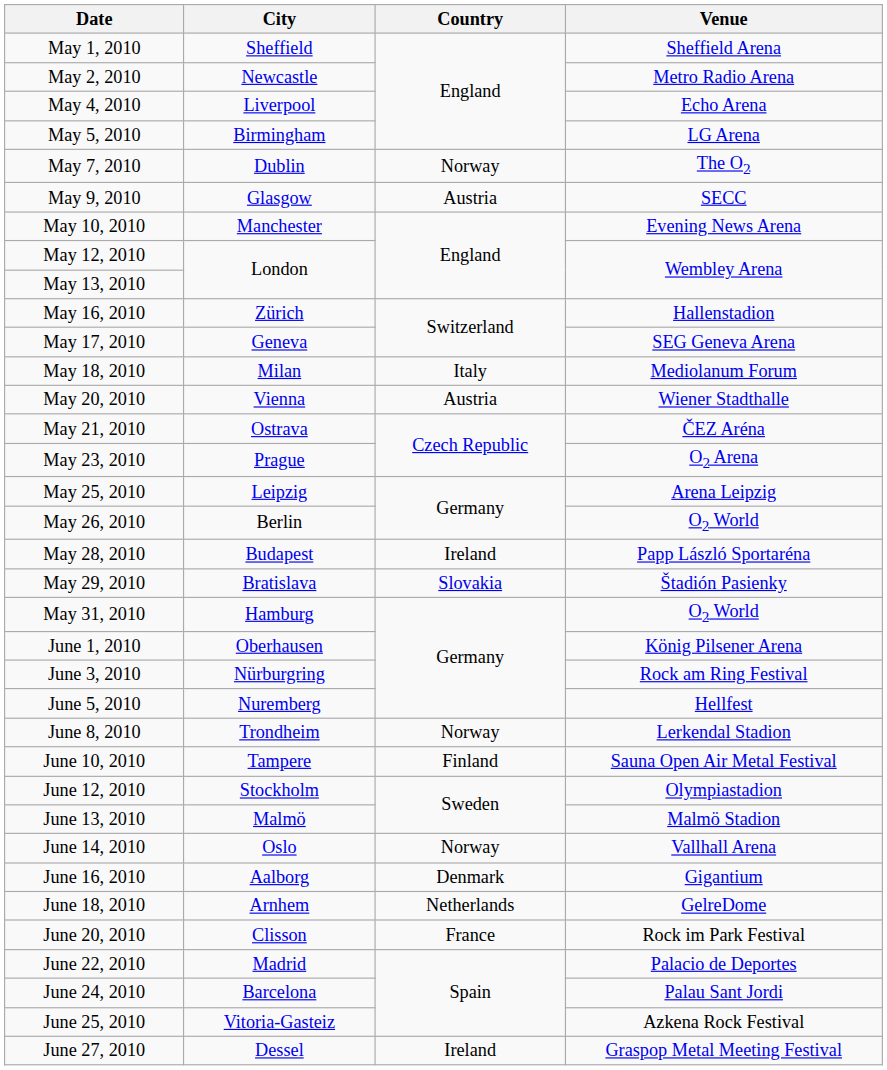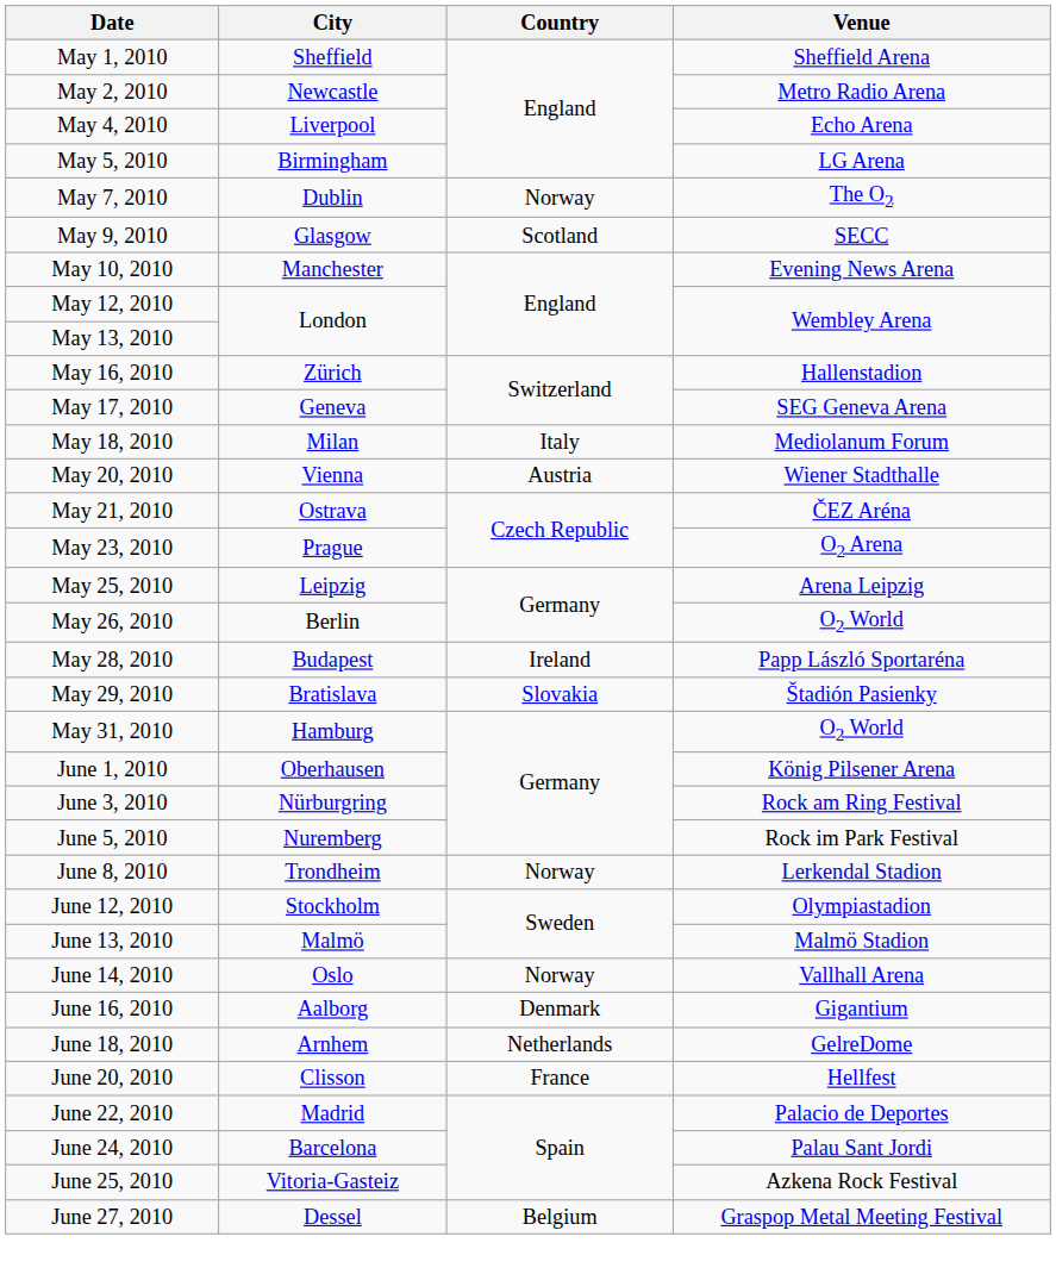 <table class="wikitable" style="text-align:center;">
 <tr>
 <th style="width:150px;">Date</th>
 <th style="width:160px;">City</th>
 <th style="width:160px;">Country</th>
 <th style="width:270px;">Venue</th>
 </tr>
 <tr>
 <td>May 1, 2010</td>
 <td><a href='#'>Sheffield</a></td>
 <td rowspan="4">England</td>
 <td><a href='#'>Sheffield Arena</a></td>
 </tr>
 <tr>
 <td>May 2, 2010</td>
 <td><a href='#'>Newcastle</a></td>
 <td><a href='#'>Metro Radio Arena</a></td>
 </tr>
 <tr>
 <td>May 4, 2010</td>
 <td><a href='#'>Liverpool</a></td>
 <td><a href='#'>Echo Arena</a></td>
 </tr>
 <tr>
 <td>May 5, 2010</td>
 <td><a href='#'>Birmingham</a></td>
 <td><a href='#'>LG Arena</a></td>
 </tr>
 <tr>
 <td>May 7, 2010</td>
 <td><a href='#'>Dublin</a></td>
 <td>Norway</td>
 <td><a href='#'>The O<sub>2</sub></a></td>
 </tr>
 <tr>
 <td>May 9, 2010</td>
 <td><a href='#'>Glasgow</a></td>
-<td>Austria</td>
+<td>Scotland</td>
 <td><a href='#'>SECC</a></td>
 </tr>
 <tr>
 <td>May 10, 2010</td>
 <td><a href='#'>Manchester</a></td>
 <td rowspan="3">England</td>
 <td><a href='#'>Evening News Arena</a></td>
 </tr>
 <tr>
 <td>May 12, 2010</td>
 <td rowspan="2">London</td>
 <td rowspan="2"><a href='#'>Wembley Arena</a></td>
 </tr>
 <tr>
 <td>May 13, 2010</td>
 </tr>
 <tr>
 <td>May 16, 2010</td>
 <td><a href='#'>Zürich</a></td>
 <td rowspan="2">Switzerland</td>
 <td><a href='#'>Hallenstadion</a></td>
 </tr>
 <tr>
 <td>May 17, 2010</td>
 <td><a href='#'>Geneva</a></td>
 <td><a href='#'>SEG Geneva Arena</a></td>
 </tr>
 <tr>
 <td>May 18, 2010</td>
 <td><a href='#'>Milan</a></td>
 <td>Italy</td>
 <td><a href='#'>Mediolanum Forum</a></td>
 </tr>
 <tr>
 <td>May 20, 2010</td>
 <td><a href='#'>Vienna</a></td>
 <td>Austria</td>
 <td><a href='#'>Wiener Stadthalle</a></td>
 </tr>
 <tr>
 <td>May 21, 2010</td>
 <td><a href='#'>Ostrava</a></td>
 <td rowspan="2"><a href='#'>Czech Republic</a></td>
 <td><a href='#'>ČEZ Aréna</a></td>
 </tr>
 <tr>
 <td>May 23, 2010</td>
 <td><a href='#'>Prague</a></td>
 <td><a href='#'>O<sub>2</sub> Arena</a></td>
 </tr>
 <tr>
 <td>May 25, 2010</td>
 <td><a href='#'>Leipzig</a></td>
 <td rowspan="2">Germany</td>
 <td><a href='#'>Arena Leipzig</a></td>
 </tr>
 <tr>
 <td>May 26, 2010</td>
 <td>Berlin</td>
 <td><a href='#'>O<sub>2</sub> World</a></td>
 </tr>
 <tr>
 <td>May 28, 2010</td>
 <td><a href='#'>Budapest</a></td>
 <td>Ireland</td>
 <td><a href='#'>Papp László Sportaréna</a></td>
 </tr>
 <tr>
 <td>May 29, 2010</td>
 <td><a href='#'>Bratislava</a></td>
 <td><a href='#'>Slovakia</a></td>
 <td><a href='#'>Štadión Pasienky</a></td>
 </tr>
 <tr>
 <td>May 31, 2010</td>
 <td><a href='#'>Hamburg</a></td>
 <td rowspan="4">Germany</td>
 <td><a href='#'>O<sub>2</sub> World</a></td>
 </tr>
 <tr>
 <td>June 1, 2010</td>
 <td><a href='#'>Oberhausen</a></td>
 <td><a href='#'>König Pilsener Arena</a></td>
 </tr>
 <tr>
 <td>June 3, 2010</td>
 <td><a href='#'>Nürburgring</a></td>
 <td><a href='#'>Rock am Ring Festival</a></td>
 </tr>
 <tr>
 <td>June 5, 2010</td>
 <td><a href='#'>Nuremberg</a></td>
-<td><a href='#'>Hellfest</a></td>
+<td>Rock im Park Festival</td>
 </tr>
 <tr>
 <td>June 8, 2010</td>
 <td><a href='#'>Trondheim</a></td>
 <td>Norway</td>
 <td><a href='#'>Lerkendal Stadion</a></td>
-</tr>
-<tr>
-<td>June 10, 2010</td>
-<td><a href='#'>Tampere</a></td>
-<td>Finland</td>
-<td><a href='#'>Sauna Open Air Metal Festival</a></td>
 </tr>
 <tr>
 <td>June 12, 2010</td>
 <td><a href='#'>Stockholm</a></td>
 <td rowspan="2">Sweden</td>
 <td><a href='#'>Olympiastadion</a></td>
 </tr>
 <tr>
 <td>June 13, 2010</td>
 <td><a href='#'>Malmö</a></td>
 <td><a href='#'>Malmö Stadion</a></td>
 </tr>
 <tr>
 <td>June 14, 2010</td>
 <td><a href='#'>Oslo</a></td>
 <td>Norway</td>
 <td><a href='#'>Vallhall Arena</a></td>
 </tr>
 <tr>
 <td>June 16, 2010</td>
 <td><a href='#'>Aalborg</a></td>
 <td>Denmark</td>
 <td><a href='#'>Gigantium</a></td>
 </tr>
 <tr>
 <td>June 18, 2010</td>
 <td><a href='#'>Arnhem</a></td>
 <td>Netherlands</td>
 <td><a href='#'>GelreDome</a></td>
 </tr>
 <tr>
 <td>June 20, 2010</td>
 <td><a href='#'>Clisson</a></td>
 <td>France</td>
-<td>Rock im Park Festival</td>
+<td><a href='#'>Hellfest</a></td>
 </tr>
 <tr>
 <td>June 22, 2010</td>
 <td><a href='#'>Madrid</a></td>
 <td rowspan="3">Spain</td>
 <td><a href='#'>Palacio de Deportes</a></td>
 </tr>
 <tr>
 <td>June 24, 2010</td>
 <td><a href='#'>Barcelona</a></td>
 <td><a href='#'>Palau Sant Jordi</a></td>
 </tr>
 <tr>
 <td>June 25, 2010</td>
 <td><a href='#'>Vitoria-Gasteiz</a></td>
 <td>Azkena Rock Festival</td>
 </tr>
 <tr>
 <td>June 27, 2010</td>
 <td><a href='#'>Dessel</a></td>
-<td>Ireland</td>
+<td>Belgium</td>
 <td><a href='#'>Graspop Metal Meeting Festival</a></td>
 </tr>
 </table>
